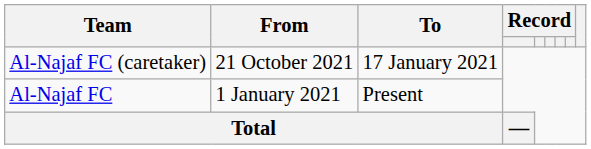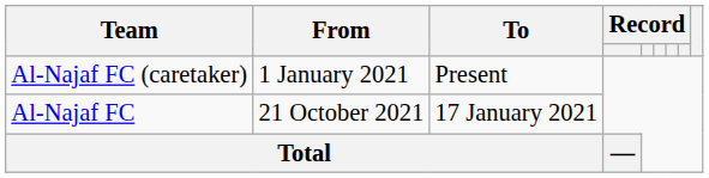 <table class=wikitable style=text-align:center>
 <tr>
 <th rowspan=2>Team</th>
 <th rowspan=2>From</th>
 <th rowspan=2>To</th>
 <th colspan=5>Record</th>
 <th rowspan=2></th>
 </tr>
 <tr>
 <th></th>
 <th></th>
 <th></th>
 <th></th>
 <th></th>
 </tr>
 <tr>
 <td align=left><a href='#'>Al-Najaf FC</a> (caretaker)</td>
-<td align=left>21 October 2021</td>
-<td align=left>17 January 2021<br></td>
+<td align=left>1 January 2021</td>
+<td align=left>Present<br></td>
 </tr>
 <tr>
 <td align=left><a href='#'>Al-Najaf FC</a></td>
-<td align=left>1 January 2021</td>
-<td align=left>Present<br></td>
+<td align=left>21 October 2021</td>
+<td align=left>17 January 2021<br></td>
 </tr>
 <tr>
 <th colspan=3>Total<br></th>
 <th>—</th>
 </tr>
 </table>
